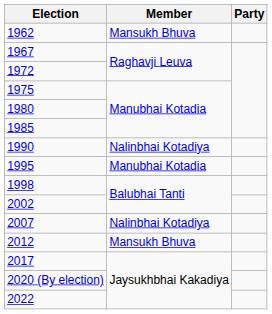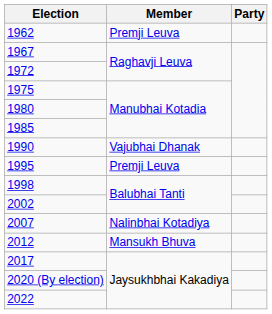 <table class="wikitable SORTABLE">
 <tr>
 <th>Election</th>
 <th>Member</th>
 <th colspan="2">Party</th>
 </tr>
 <tr>
 <td><a href='#'>1962</a></td>
-<td><a href='#'>Mansukh Bhuva</a></td>
+<td><a href='#'>Premji Leuva</a></td>
 <td></td>
 </tr>
 <tr>
 <td><a href='#'>1967</a></td>
 <td rowspan=2><a href='#'>Raghavji Leuva</a></td>
 </tr>
 <tr>
 <td><a href='#'>1972</a></td>
 </tr>
 <tr>
 <td><a href='#'>1975</a></td>
 <td rowspan=3><a href='#'>Manubhai Kotadia</a></td>
 </tr>
 <tr>
 <td><a href='#'>1980</a></td>
 </tr>
 <tr>
 <td><a href='#'>1985</a></td>
 </tr>
 <tr>
 <td><a href='#'>1990</a></td>
-<td><a href='#'>Nalinbhai Kotadiya</a></td>
+<td><a href='#'>Vajubhai Dhanak</a></td>
 <td></td>
 </tr>
 <tr>
 <td><a href='#'>1995</a></td>
-<td><a href='#'>Manubhai Kotadia</a></td>
+<td><a href='#'>Premji Leuva</a></td>
 <td></td>
 </tr>
 <tr>
 <td><a href='#'>1998</a></td>
 <td rowspan=2><a href='#'>Balubhai Tanti</a></td>
 </tr>
 <tr>
 <td><a href='#'>2002</a></td>
 <td></td>
 </tr>
 <tr>
 <td><a href='#'>2007</a></td>
 <td><a href='#'>Nalinbhai Kotadiya</a></td>
 </tr>
 <tr>
 <td><a href='#'>2012</a></td>
 <td><a href='#'>Mansukh Bhuva</a></td>
 <td></td>
 </tr>
 <tr>
 <td><a href='#'>2017</a></td>
 <td rowspan=3>Jaysukhbhai Kakadiya</td>
 <td></td>
 </tr>
 <tr>
 <td><a href='#'>2020 (By election)</a></td>
 <td></td>
 </tr>
 <tr>
 <td><a href='#'>2022</a></td>
 </tr>
 </table>
